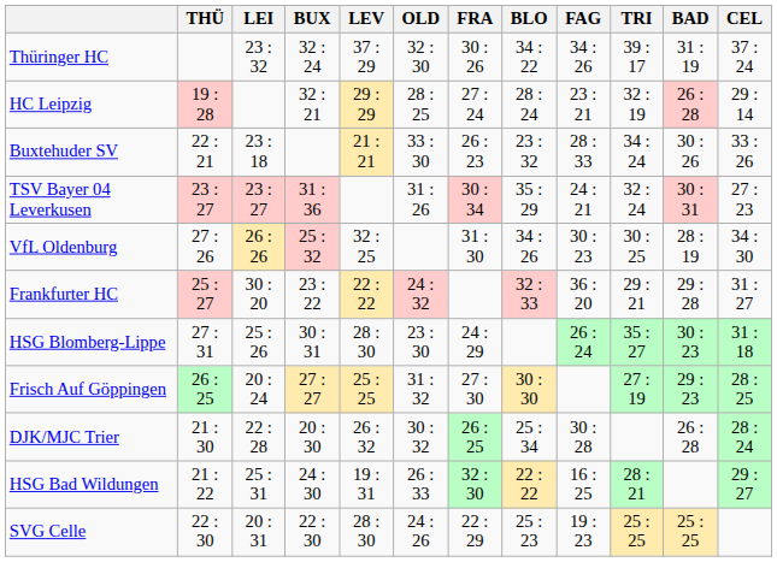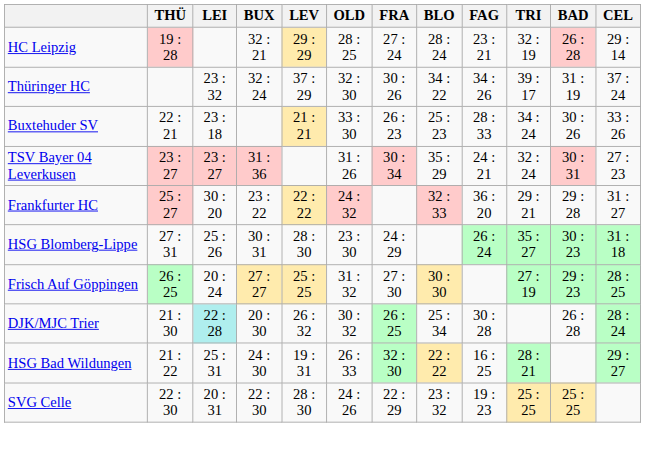 <table class="wikitable" style="text-align: center;" width="700">
 <tr>
 <th></th>
 <th>THÜ</th>
 <th>LEI</th>
 <th>BUX</th>
 <th>LEV</th>
 <th>OLD</th>
 <th>FRA</th>
 <th>BLO</th>
 <th>FAG</th>
 <th>TRI</th>
 <th>BAD</th>
 <th>CEL</th>
 </tr>
 <tr>
+<td style="text-align: left;"><a href='#'>HC Leipzig</a></td>
+<td style="background-color:#FFCBCB">19 : 28</td>
+<td></td>
+<td>32 : 21</td>
+<td style="background-color:#FFEBAD">29 : 29</td>
+<td>28 : 25</td>
+<td>27 : 24</td>
+<td>28 : 24</td>
+<td>23 : 21</td>
+<td>32 : 19</td>
+<td style="background-color:#FFCBCB">26 : 28</td>
+<td>29 : 14</td>
+</tr>
+<tr>
 <td style="text-align: left;"><a href='#'>Thüringer HC</a></td>
 <td></td>
 <td>23 : 32</td>
 <td>32 : 24</td>
 <td>37 : 29</td>
 <td>32 : 30</td>
 <td>30 : 26</td>
 <td>34 : 22</td>
 <td>34 : 26</td>
 <td>39 : 17</td>
 <td>31 : 19</td>
 <td>37 : 24</td>
 </tr>
 <tr>
-<td style="text-align: left;"><a href='#'>HC Leipzig</a></td>
-<td style="background-color:#FFCBCB">19 : 28</td>
-<td></td>
-<td>32 : 21</td>
-<td style="background-color:#FFEBAD">29 : 29</td>
-<td>28 : 25</td>
-<td>27 : 24</td>
-<td>28 : 24</td>
-<td>23 : 21</td>
-<td>32 : 19</td>
-<td style="background-color:#FFCBCB">26 : 28</td>
-<td>29 : 14</td>
-</tr>
-<tr>
 <td style="text-align: left;"><a href='#'>Buxtehuder SV</a></td>
 <td>22 : 21</td>
 <td>23 : 18</td>
 <td class="hintergrundfarbe5"></td>
 <td style="background-color:#FFEBAD">21 : 21</td>
 <td>33 : 30</td>
 <td>26 : 23</td>
-<td>23 : 32</td>
+<td>25 : 23</td>
 <td>28 : 33</td>
 <td>34 : 24</td>
 <td>30 : 26</td>
 <td>33 : 26</td>
 </tr>
 <tr>
 <td style="text-align: left;"><a href='#'>TSV Bayer 04 Leverkusen</a></td>
 <td style="background-color:#FFCBCB">23 : 27</td>
 <td style="background-color:#FFCBCB">23 : 27</td>
 <td style="background-color:#FFCBCB">31 : 36</td>
 <td class="hintergrundfarbe5"></td>
 <td>31 : 26</td>
 <td style="background-color:#FFCBCB">30 : 34</td>
 <td>35 : 29</td>
 <td>24 : 21</td>
 <td>32 : 24</td>
 <td style="background-color:#FFCBCB">30 : 31</td>
 <td>27 : 23</td>
-</tr>
-<tr>
-<td style="text-align: left;"><a href='#'>VfL Oldenburg</a></td>
-<td>27 : 26</td>
-<td style="background-color:#FFEBAD">26 : 26</td>
-<td style="background-color:#FFCBCB">25 : 32</td>
-<td>32 : 25</td>
-<td class="hintergrundfarbe5"></td>
-<td>31 : 30</td>
-<td>34 : 26</td>
-<td>30 : 23</td>
-<td>30 : 25</td>
-<td>28 : 19</td>
-<td>34 : 30</td>
 </tr>
 <tr>
 <td style="text-align: left;"><a href='#'>Frankfurter HC</a></td>
 <td style="background-color:#FFCBCB">25 : 27</td>
 <td>30 : 20</td>
 <td>23 : 22</td>
 <td style="background-color:#FFEBAD">22 : 22</td>
 <td style="background-color:#FFCBCB">24 : 32</td>
 <td class="hintergrundfarbe5"></td>
 <td style="background-color:#FFCBCB">32 : 33</td>
 <td>36 : 20</td>
 <td>29 : 21</td>
 <td>29 : 28</td>
 <td>31 : 27</td>
 </tr>
 <tr>
 <td style="text-align: left;"><a href='#'>HSG Blomberg-Lippe</a></td>
 <td>27 : 31</td>
 <td>25 : 26</td>
 <td>30 : 31</td>
 <td>28 : 30</td>
 <td>23 : 30</td>
 <td>24 : 29</td>
 <td class="hintergrundfarbe5"></td>
 <td style="background-color:#B9FFC5">26 : 24</td>
 <td style="background-color:#B9FFC5">35 : 27</td>
 <td style="background-color:#B9FFC5">30 : 23</td>
 <td style="background-color:#B9FFC5">31 : 18</td>
 </tr>
 <tr>
 <td style="text-align: left;"><a href='#'>Frisch Auf Göppingen</a></td>
 <td style="background-color:#B9FFC5">26 : 25</td>
 <td>20 : 24</td>
 <td style="background-color:#FFEBAD">27 : 27</td>
 <td style="background-color:#FFEBAD">25 : 25</td>
 <td>31 : 32</td>
 <td>27 : 30</td>
 <td style="background-color:#FFEBAD">30 : 30</td>
 <td class="hintergrundfarbe5"></td>
 <td style="background-color:#B9FFC5">27 : 19</td>
 <td style="background-color:#B9FFC5">29 : 23</td>
 <td style="background-color:#B9FFC5">28 : 25</td>
 </tr>
 <tr>
 <td style="text-align: left;"><a href='#'>DJK/MJC Trier</a></td>
 <td>21 : 30</td>
-<td>22 : 28</td>
+<td style="background: paleturquoise;">22 : 28</td>
 <td>20 : 30</td>
 <td>26 : 32</td>
 <td>30 : 32</td>
 <td style="background-color:#B9FFC5">26 : 25</td>
 <td>25 : 34</td>
 <td>30 : 28</td>
 <td class="hintergrundfarbe5"></td>
 <td>26 : 28</td>
 <td style="background-color:#B9FFC5">28 : 24</td>
 </tr>
 <tr>
 <td style="text-align: left;"><a href='#'>HSG Bad Wildungen</a></td>
 <td>21 : 22</td>
 <td>25 : 31</td>
 <td>24 : 30</td>
 <td>19 : 31</td>
 <td>26 : 33</td>
 <td style="background-color:#B9FFC5">32 : 30</td>
 <td style="background-color:#FFEBAD">22 : 22</td>
 <td>16 : 25</td>
 <td style="background-color:#B9FFC5">28 : 21</td>
 <td class="hintergrundfarbe5"></td>
 <td style="background-color:#B9FFC5">29 : 27</td>
 </tr>
 <tr>
 <td style="text-align: left;"><a href='#'>SVG Celle</a></td>
 <td>22 : 30</td>
 <td>20 : 31</td>
 <td>22 : 30</td>
 <td>28 : 30</td>
 <td>24 : 26</td>
 <td>22 : 29</td>
-<td>25 : 23</td>
+<td>23 : 32</td>
 <td>19 : 23</td>
 <td style="background-color:#FFEBAD">25 : 25</td>
 <td style="background-color:#FFEBAD">25 : 25</td>
 <td class="hintergrundfarbe5"></td>
 </tr>
 </table>
